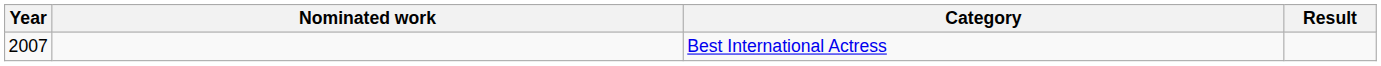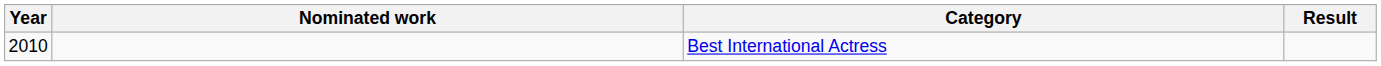 <table class="wikitable sortable">
 <tr>
 <th scope="col" style="width:1em;">Year</th>
 <th scope="col" style="width:39em;">Nominated work</th>
 <th scope="col" style="width:37em;">Category</th>
 <th scope="col" style="width:5em;">Result</th>
 </tr>
 <tr>
-<td>2007</td>
+<td>2010</td>
 <td></td>
 <td><a href='#'>Best International Actress</a></td>
 <td></td>
 </tr>
 </table>
